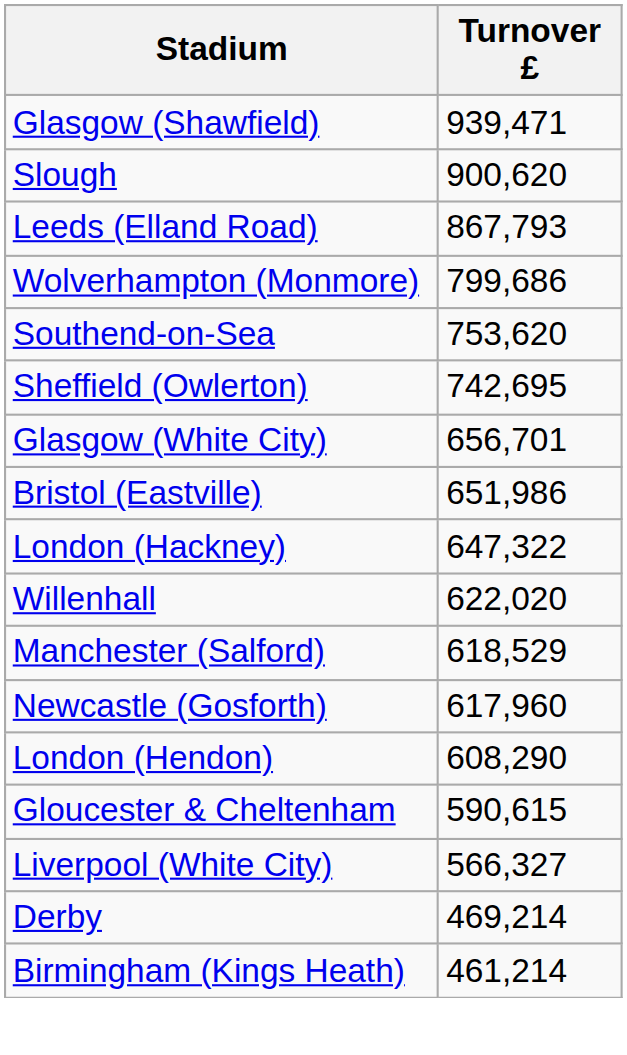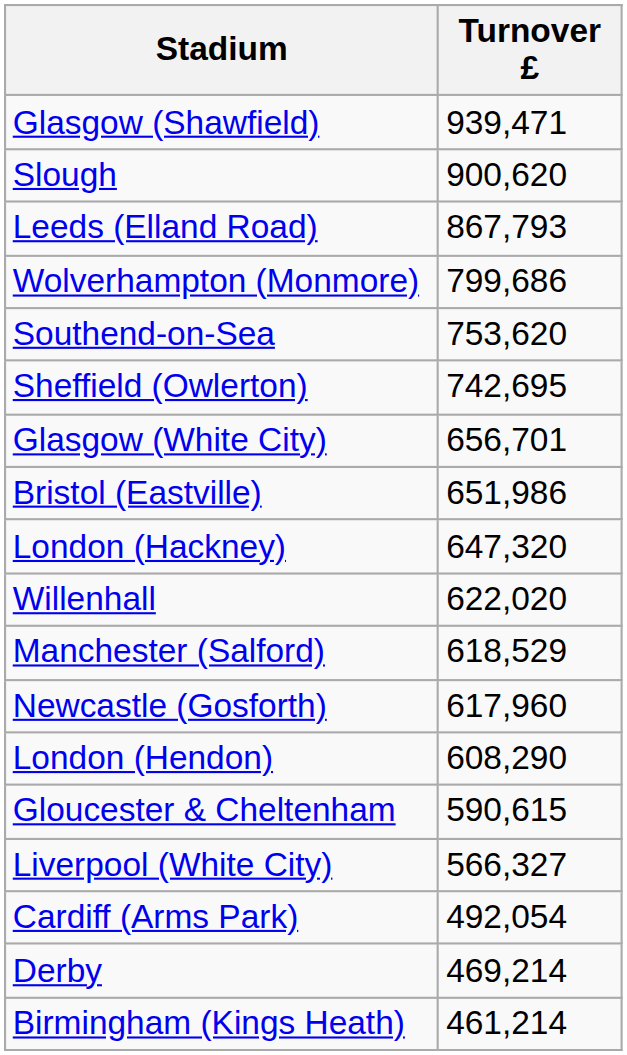 <table class="wikitable">
 <tr>
 <th width=200>Stadium</th>
 <th width=80>Turnover £</th>
 </tr>
 <tr>
 <td><a href='#'>Glasgow (Shawfield)</a></td>
 <td>939,471</td>
 </tr>
 <tr>
 <td><a href='#'>Slough</a></td>
 <td>900,620</td>
 </tr>
 <tr>
 <td><a href='#'>Leeds (Elland Road)</a></td>
 <td>867,793</td>
 </tr>
 <tr>
 <td><a href='#'>Wolverhampton (Monmore)</a></td>
 <td>799,686</td>
 </tr>
 <tr>
 <td><a href='#'>Southend-on-Sea</a></td>
 <td>753,620</td>
 </tr>
 <tr>
 <td><a href='#'>Sheffield (Owlerton)</a></td>
 <td>742,695</td>
 </tr>
 <tr>
 <td><a href='#'>Glasgow (White City)</a></td>
 <td>656,701</td>
 </tr>
 <tr>
 <td><a href='#'>Bristol (Eastville)</a></td>
 <td>651,986</td>
 </tr>
 <tr>
 <td><a href='#'>London (Hackney)</a></td>
-<td>647,322</td>
+<td>647,320</td>
 </tr>
 <tr>
 <td><a href='#'>Willenhall</a></td>
 <td>622,020</td>
 </tr>
 <tr>
 <td><a href='#'>Manchester (Salford)</a></td>
 <td>618,529</td>
 </tr>
 <tr>
 <td><a href='#'>Newcastle (Gosforth)</a></td>
 <td>617,960</td>
 </tr>
 <tr>
 <td><a href='#'>London (Hendon)</a></td>
 <td>608,290</td>
 </tr>
 <tr>
 <td><a href='#'>Gloucester & Cheltenham</a></td>
 <td>590,615</td>
 </tr>
 <tr>
 <td><a href='#'>Liverpool (White City)</a></td>
 <td>566,327</td>
 </tr>
 <tr>
+<td><a href='#'>Cardiff (Arms Park)</a></td>
+<td>492,054</td>
+</tr>
+<tr>
 <td><a href='#'>Derby</a></td>
 <td>469,214</td>
 </tr>
 <tr>
 <td><a href='#'>Birmingham (Kings Heath)</a></td>
 <td>461,214</td>
 </tr>
 </table>
